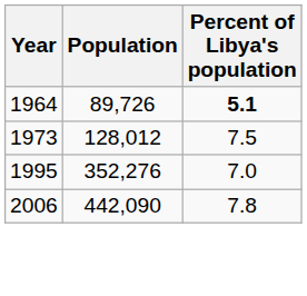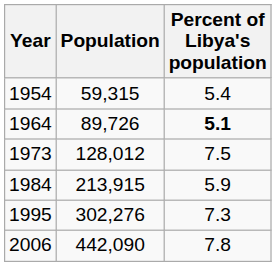 <table class="wikitable" border="2">
 <tr>
 <th>Year</th>
 <th>Population</th>
 <th>Percent of<br>Libya's<br>population</th>
+</tr>
+<tr>
+<td>1954</td>
+<td align="center">59,315</td>
+<td align="center">5.4</td>
 </tr>
 <tr>
 <td>1964</td>
 <td align="center">89,726</td>
 <td align="center"><strong>5.1</strong></td>
 </tr>
 <tr>
 <td>1973</td>
 <td align="center">128,012</td>
 <td align="center">7.5</td>
 </tr>
 <tr>
+<td>1984</td>
+<td align="center">213,915</td>
+<td align="center">5.9</td>
+</tr>
+<tr>
 <td>1995</td>
-<td align="center">352,276</td>
-<td align="center">7.0</td>
+<td align="center">302,276</td>
+<td align="center">7.3</td>
 </tr>
 <tr>
 <td>2006</td>
 <td align="center">442,090</td>
 <td align="center">7.8</td>
 </tr>
 </table>
